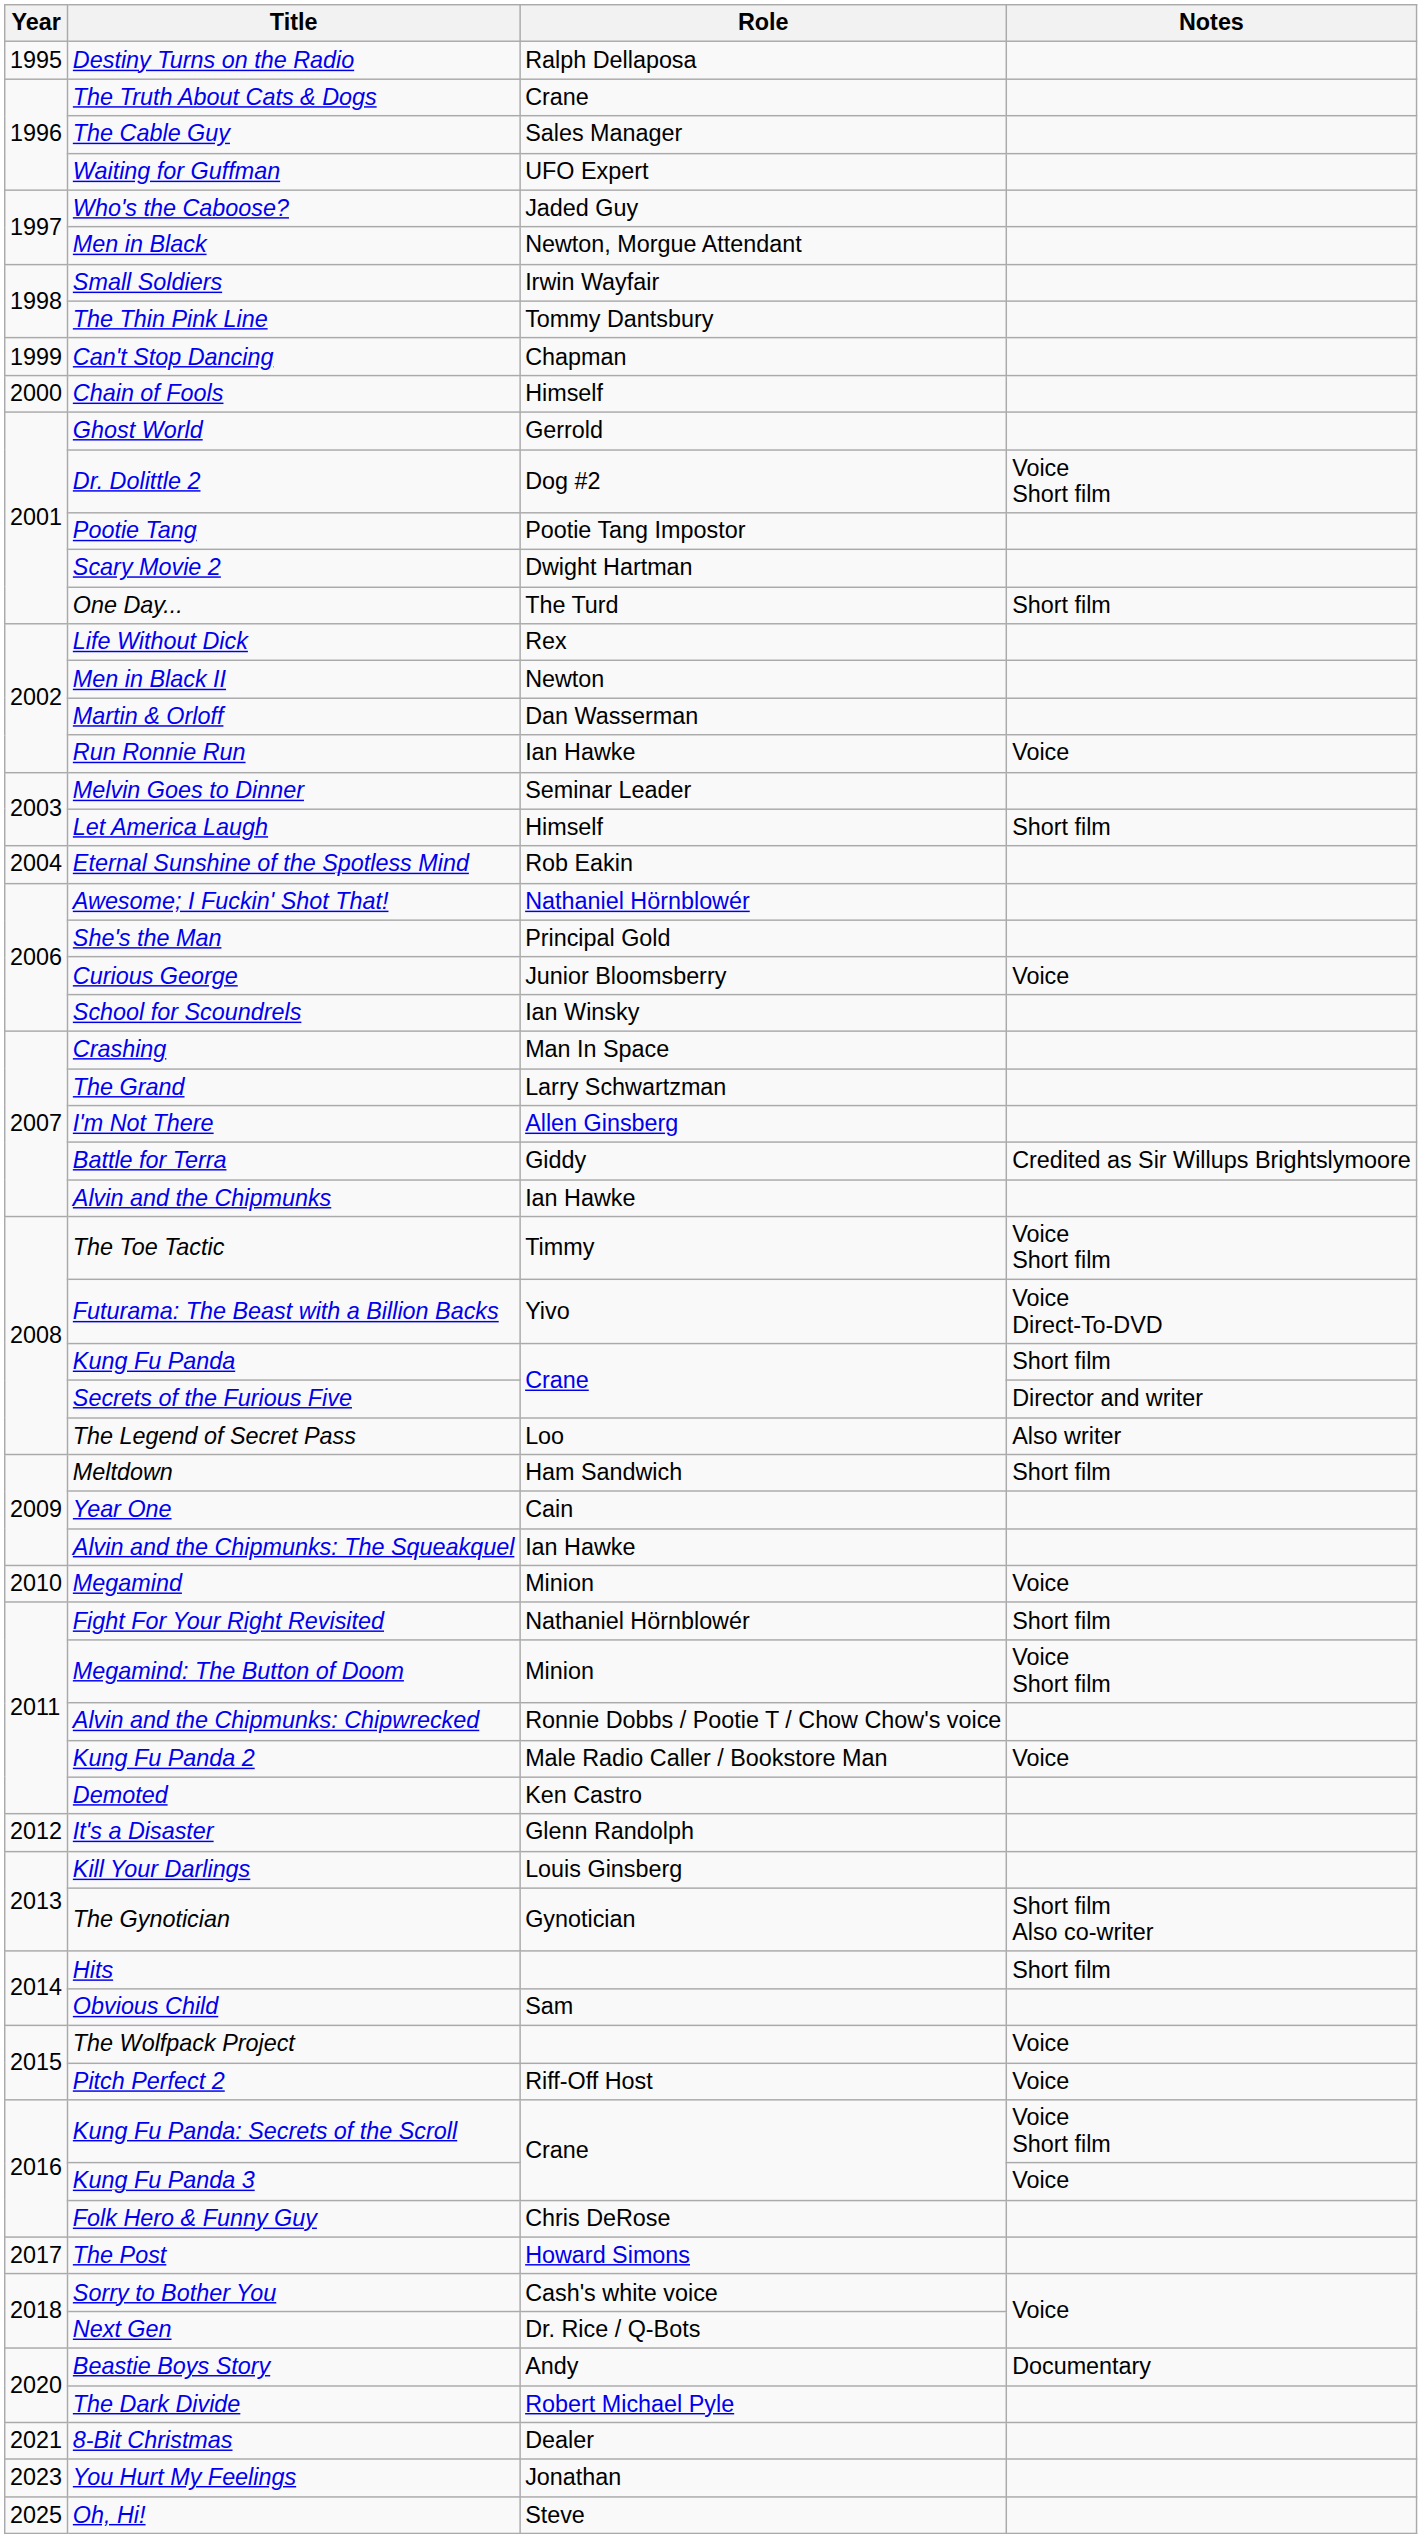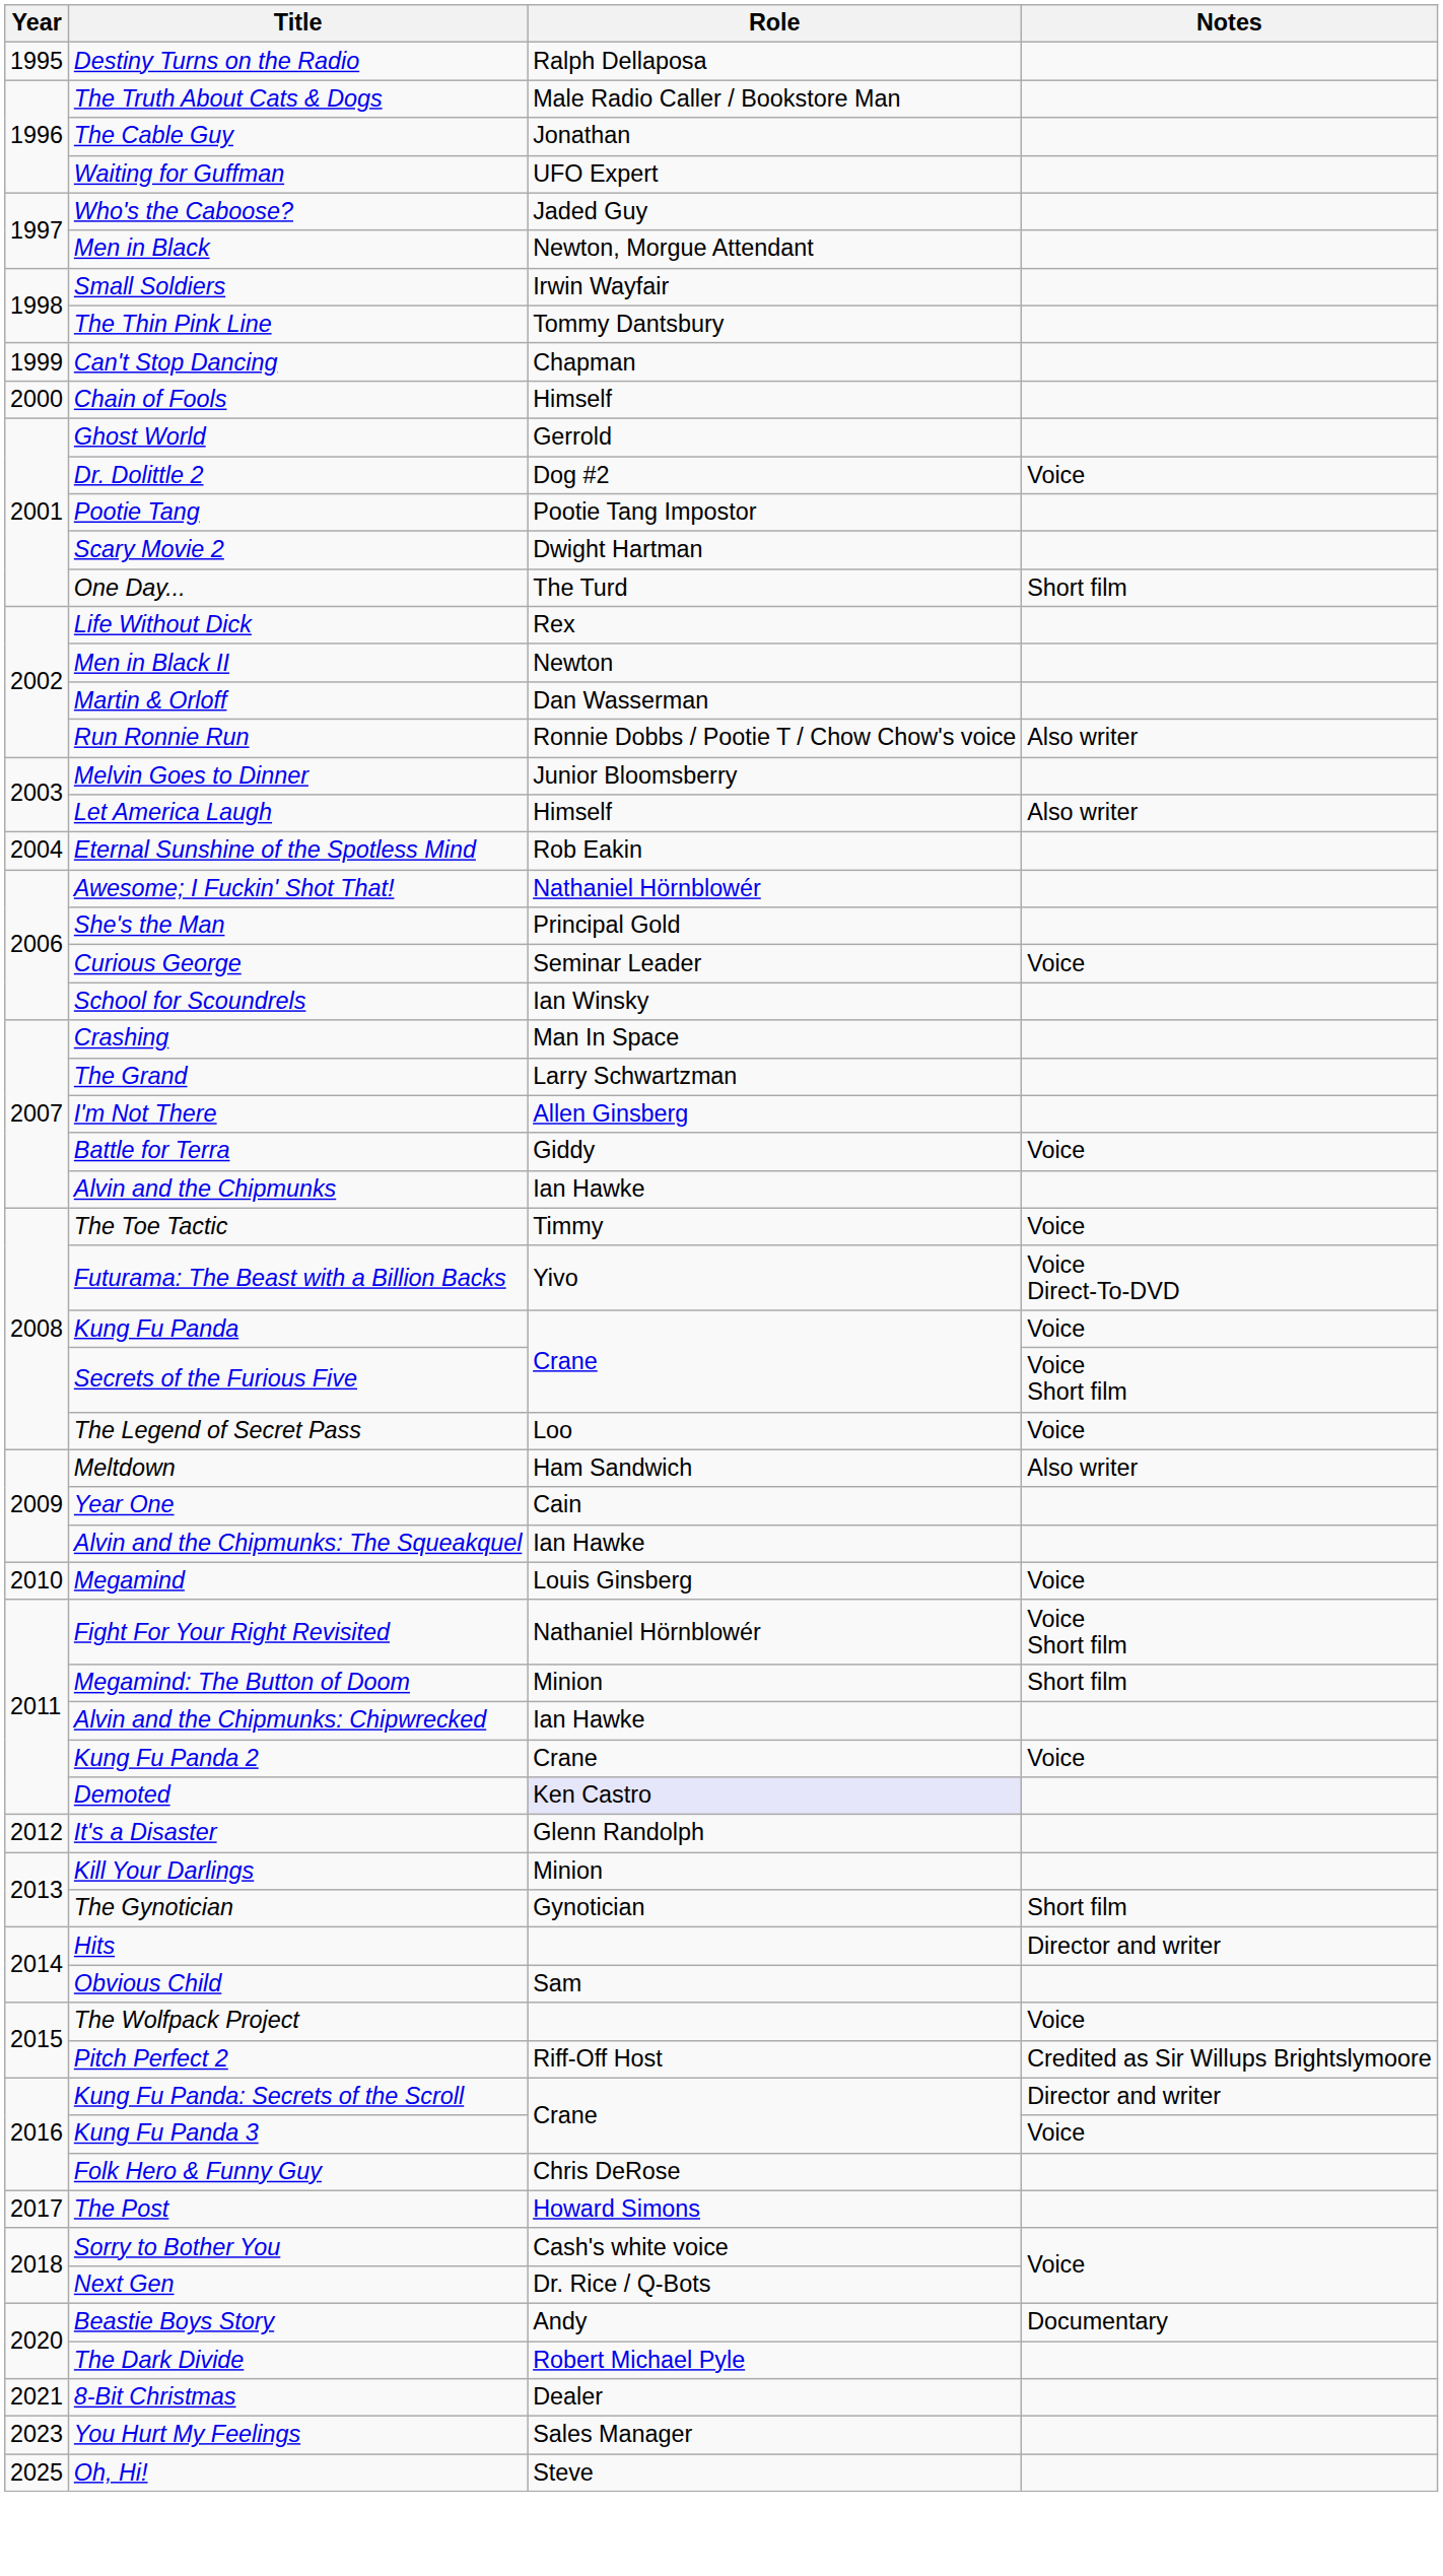 <table class = "wikitable sortable">
 <tr>
 <th>Year</th>
 <th>Title</th>
 <th>Role</th>
 <th class = "unsortable">Notes</th>
 </tr>
 <tr>
 <td>1995</td>
 <td><em><a href='#'>Destiny Turns on the Radio</a></em></td>
 <td>Ralph Dellaposa</td>
 <td></td>
 </tr>
 <tr>
 <td rowspan="3">1996</td>
 <td><em><a href='#'>The Truth About Cats & Dogs</a></em></td>
-<td>Crane</td>
+<td>Male Radio Caller / Bookstore Man</td>
 <td></td>
 </tr>
 <tr>
 <td><em><a href='#'>The Cable Guy</a></em></td>
-<td>Sales Manager</td>
+<td>Jonathan</td>
 <td></td>
 </tr>
 <tr>
 <td><em><a href='#'>Waiting for Guffman</a></em></td>
 <td>UFO Expert</td>
 <td></td>
 </tr>
 <tr>
 <td rowspan="2">1997</td>
 <td><em><a href='#'>Who's the Caboose?</a></em></td>
 <td>Jaded Guy</td>
 <td></td>
 </tr>
 <tr>
 <td><em><a href='#'>Men in Black</a></em></td>
 <td>Newton, Morgue Attendant</td>
 <td></td>
 </tr>
 <tr>
 <td rowspan="2">1998</td>
 <td><em><a href='#'>Small Soldiers</a></em></td>
 <td>Irwin Wayfair</td>
 <td></td>
 </tr>
 <tr>
 <td><em><a href='#'>The Thin Pink Line</a></em></td>
 <td>Tommy Dantsbury</td>
 <td></td>
 </tr>
 <tr>
 <td>1999</td>
 <td><em><a href='#'>Can't Stop Dancing</a></em></td>
 <td>Chapman</td>
 <td></td>
 </tr>
 <tr>
 <td>2000</td>
 <td><em><a href='#'>Chain of Fools</a></em></td>
 <td>Himself</td>
 <td></td>
 </tr>
 <tr>
 <td rowspan="5">2001</td>
 <td><em><a href='#'>Ghost World</a></em></td>
 <td>Gerrold</td>
 <td></td>
 </tr>
 <tr>
 <td><em><a href='#'>Dr. Dolittle 2</a></em></td>
 <td>Dog #2</td>
-<td>Voice<br>Short film</td>
+<td>Voice</td>
 </tr>
 <tr>
 <td><em><a href='#'>Pootie Tang</a></em></td>
 <td>Pootie Tang Impostor</td>
 <td></td>
 </tr>
 <tr>
 <td><em><a href='#'>Scary Movie 2</a></em></td>
 <td>Dwight Hartman</td>
 <td></td>
 </tr>
 <tr>
 <td><em>One Day...</em></td>
 <td>The Turd</td>
 <td>Short film</td>
 </tr>
 <tr>
 <td rowspan="4">2002</td>
 <td><em><a href='#'>Life Without Dick</a></em></td>
 <td>Rex</td>
 <td></td>
 </tr>
 <tr>
 <td><em><a href='#'>Men in Black II</a></em></td>
 <td>Newton</td>
 <td></td>
 </tr>
 <tr>
 <td><em><a href='#'>Martin & Orloff</a></em></td>
 <td>Dan Wasserman</td>
 <td></td>
 </tr>
 <tr>
 <td><em><a href='#'>Run Ronnie Run</a></em></td>
-<td>Ian Hawke</td>
-<td>Voice</td>
+<td>Ronnie Dobbs / Pootie T / Chow Chow's voice</td>
+<td>Also writer</td>
 </tr>
 <tr>
 <td rowspan="2">2003</td>
 <td><em><a href='#'>Melvin Goes to Dinner</a></em></td>
-<td>Seminar Leader</td>
+<td>Junior Bloomsberry</td>
 <td></td>
 </tr>
 <tr>
 <td><em><a href='#'>Let America Laugh</a></em></td>
 <td>Himself</td>
-<td>Short film</td>
+<td>Also writer</td>
 </tr>
 <tr>
 <td>2004</td>
 <td><em><a href='#'>Eternal Sunshine of the Spotless Mind</a></em></td>
 <td>Rob Eakin</td>
 <td></td>
 </tr>
 <tr>
 <td rowspan="4">2006</td>
 <td><em><a href='#'>Awesome; I Fuckin' Shot That!</a></em></td>
 <td><a href='#'>Nathaniel Hörnblowér</a></td>
 <td></td>
 </tr>
 <tr>
 <td><em><a href='#'>She's the Man</a></em></td>
 <td>Principal Gold</td>
 <td></td>
 </tr>
 <tr>
 <td><em><a href='#'>Curious George</a></em></td>
-<td>Junior Bloomsberry</td>
+<td>Seminar Leader</td>
 <td>Voice</td>
 </tr>
 <tr>
 <td><em><a href='#'>School for Scoundrels</a></em></td>
 <td>Ian Winsky</td>
 <td></td>
 </tr>
 <tr>
 <td rowspan="5">2007</td>
 <td><em><a href='#'>Crashing</a></em></td>
 <td>Man In Space</td>
 <td></td>
 </tr>
 <tr>
 <td><em><a href='#'>The Grand</a></em></td>
 <td>Larry Schwartzman</td>
 <td></td>
 </tr>
 <tr>
 <td><em><a href='#'>I'm Not There</a></em></td>
 <td><a href='#'>Allen Ginsberg</a></td>
 <td></td>
 </tr>
 <tr>
 <td><em><a href='#'>Battle for Terra</a></em></td>
 <td>Giddy</td>
-<td>Credited as Sir Willups Brightslymoore</td>
+<td>Voice</td>
 </tr>
 <tr>
 <td><em><a href='#'>Alvin and the Chipmunks</a></em></td>
 <td>Ian Hawke</td>
 <td></td>
 </tr>
 <tr>
 <td rowspan="5">2008</td>
 <td><em>The Toe Tactic</em></td>
 <td>Timmy</td>
-<td>Voice<br>Short film</td>
+<td>Voice</td>
 </tr>
 <tr>
 <td><em><a href='#'>Futurama: The Beast with a Billion Backs</a></em></td>
 <td>Yivo</td>
 <td>Voice<br>Direct-To-DVD</td>
 </tr>
 <tr>
 <td><em><a href='#'>Kung Fu Panda</a></em></td>
 <td rowspan="2"><a href='#'>Crane</a></td>
-<td>Short film</td>
+<td>Voice</td>
 </tr>
 <tr>
 <td><em><a href='#'>Secrets of the Furious Five</a></em></td>
-<td>Director and writer</td>
+<td>Voice<br>Short film</td>
 </tr>
 <tr>
 <td><em>The Legend of Secret Pass</em></td>
 <td>Loo</td>
-<td>Also writer</td>
+<td>Voice</td>
 </tr>
 <tr>
 <td rowspan="3">2009</td>
 <td><em>Meltdown</em></td>
 <td>Ham Sandwich</td>
-<td>Short film</td>
+<td>Also writer</td>
 </tr>
 <tr>
 <td><em><a href='#'>Year One</a></em></td>
 <td>Cain</td>
 <td></td>
 </tr>
 <tr>
 <td><em><a href='#'>Alvin and the Chipmunks: The Squeakquel</a></em></td>
 <td>Ian Hawke</td>
 <td></td>
 </tr>
 <tr>
 <td>2010</td>
 <td><em><a href='#'>Megamind</a></em></td>
-<td>Minion</td>
+<td>Louis Ginsberg</td>
 <td>Voice</td>
 </tr>
 <tr>
 <td rowspan="5">2011</td>
 <td><em><a href='#'>Fight For Your Right Revisited</a></em></td>
 <td>Nathaniel Hörnblowér</td>
-<td>Short film</td>
+<td>Voice<br>Short film</td>
 </tr>
 <tr>
 <td><em><a href='#'>Megamind: The Button of Doom</a></em></td>
 <td>Minion</td>
-<td>Voice<br>Short film</td>
+<td>Short film</td>
 </tr>
 <tr>
 <td><em><a href='#'>Alvin and the Chipmunks: Chipwrecked</a></em></td>
-<td>Ronnie Dobbs / Pootie T / Chow Chow's voice</td>
+<td>Ian Hawke</td>
 <td></td>
 </tr>
 <tr>
 <td><em><a href='#'>Kung Fu Panda 2</a></em></td>
-<td>Male Radio Caller / Bookstore Man</td>
+<td>Crane</td>
 <td>Voice</td>
 </tr>
 <tr>
 <td><em><a href='#'>Demoted</a></em></td>
-<td>Ken Castro</td>
+<td style="background: lavender;">Ken Castro</td>
 <td></td>
 </tr>
 <tr>
 <td>2012</td>
 <td><em><a href='#'>It's a Disaster</a></em></td>
 <td>Glenn Randolph</td>
 <td></td>
 </tr>
 <tr>
 <td rowspan="2">2013</td>
 <td><em><a href='#'>Kill Your Darlings</a></em></td>
-<td>Louis Ginsberg</td>
+<td>Minion</td>
 <td></td>
 </tr>
 <tr>
 <td><em>The Gynotician</em></td>
 <td>Gynotician</td>
-<td>Short film<br>Also co-writer</td>
+<td>Short film</td>
 </tr>
 <tr>
 <td rowspan="2">2014</td>
 <td><em><a href='#'>Hits</a></em></td>
 <td></td>
-<td>Short film</td>
+<td>Director and writer</td>
 </tr>
 <tr>
 <td><em><a href='#'>Obvious Child</a></em></td>
 <td>Sam</td>
 <td></td>
 </tr>
 <tr>
 <td rowspan="2">2015</td>
 <td><em>The Wolfpack Project</em></td>
 <td></td>
 <td>Voice</td>
 </tr>
 <tr>
 <td><em><a href='#'>Pitch Perfect 2</a></em></td>
 <td>Riff-Off Host</td>
-<td>Voice</td>
+<td>Credited as Sir Willups Brightslymoore</td>
 </tr>
 <tr>
 <td rowspan="3">2016</td>
 <td><em><a href='#'>Kung Fu Panda: Secrets of the Scroll</a></em></td>
 <td rowspan="2">Crane</td>
-<td>Voice<br>Short film</td>
+<td>Director and writer</td>
 </tr>
 <tr>
 <td><em><a href='#'>Kung Fu Panda 3</a></em></td>
 <td>Voice</td>
 </tr>
 <tr>
 <td><em><a href='#'>Folk Hero & Funny Guy</a></em></td>
 <td>Chris DeRose</td>
 <td></td>
 </tr>
 <tr>
 <td>2017</td>
 <td><em><a href='#'>The Post</a></em></td>
 <td><a href='#'>Howard Simons</a></td>
 <td></td>
 </tr>
 <tr>
 <td rowspan="2">2018</td>
 <td><em><a href='#'>Sorry to Bother You</a></em></td>
 <td>Cash's white voice</td>
 <td rowspan="2">Voice</td>
 </tr>
 <tr>
 <td><em><a href='#'>Next Gen</a></em></td>
 <td>Dr. Rice / Q-Bots</td>
 </tr>
 <tr>
 <td rowspan="2">2020</td>
 <td><em><a href='#'>Beastie Boys Story</a></em></td>
 <td>Andy</td>
 <td>Documentary</td>
 </tr>
 <tr>
 <td><em><a href='#'>The Dark Divide</a></em></td>
 <td><a href='#'>Robert Michael Pyle</a></td>
 <td></td>
 </tr>
 <tr>
 <td>2021</td>
 <td><em><a href='#'>8-Bit Christmas</a></em></td>
 <td>Dealer</td>
 <td></td>
 </tr>
 <tr>
 <td>2023</td>
 <td><em><a href='#'>You Hurt My Feelings</a></em></td>
-<td>Jonathan</td>
+<td>Sales Manager</td>
 <td></td>
 </tr>
 <tr>
 <td>2025</td>
 <td><em><a href='#'>Oh, Hi!</a></em></td>
 <td>Steve</td>
 <td></td>
 </tr>
 </table>
